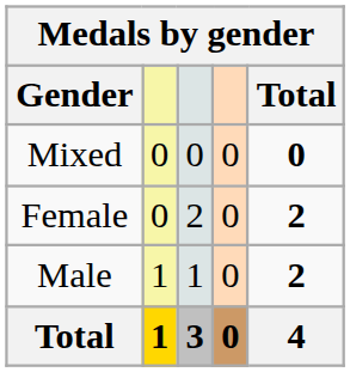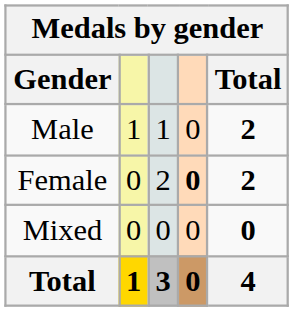 <table class=wikitable style=font-size:85%;float:right;text-align:center>
 <tr>
 <th colspan=5>Medals by gender</th>
 </tr>
 <tr>
 <th>Gender</th>
 <td bgcolor=F7F6A8></td>
 <td bgcolor=DCE5E5></td>
 <td bgcolor=FFDAB9></td>
 <th>Total</th>
 </tr>
 <tr>
+<td>Male</td>
+<td bgcolor=F7F6A8>1</td>
+<td bgcolor=DCE5E5>1</td>
+<td bgcolor=FFDAB9>0</td>
+<td><strong>2</strong></td>
+</tr>
+<tr>
+<td>Female</td>
+<td bgcolor=F7F6A8>0</td>
+<td bgcolor=DCE5E5>2</td>
+<td bgcolor=FFDAB9><strong>0</strong></td>
+<td><strong>2</strong></td>
+</tr>
+<tr>
 <td>Mixed</td>
 <td bgcolor=F7F6A8>0</td>
 <td bgcolor=DCE5E5>0</td>
 <td bgcolor=FFDAB9>0</td>
 <td><strong>0</strong></td>
-</tr>
-<tr>
-<td>Female</td>
-<td bgcolor=F7F6A8>0</td>
-<td bgcolor=DCE5E5>2</td>
-<td bgcolor=FFDAB9>0</td>
-<td><strong>2</strong></td>
-</tr>
-<tr>
-<td>Male</td>
-<td bgcolor=F7F6A8>1</td>
-<td bgcolor=DCE5E5>1</td>
-<td bgcolor=FFDAB9>0</td>
-<td><strong>2</strong></td>
 </tr>
 <tr>
 <th>Total</th>
 <th style=background:gold>1</th>
 <th style=background:silver>3</th>
 <th style=background:#c96>0</th>
 <th>4</th>
 </tr>
 </table>
